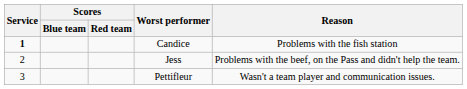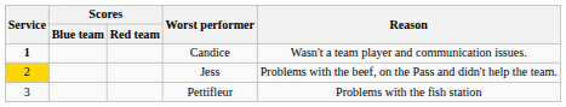 <table class="wikitable plainrowheaders" style="text-align:center;">
 <tr>
 <th rowspan="2">Service</th>
 <th colspan="2">Scores</th>
 <th rowspan="2">Worst performer</th>
 <th rowspan="2">Reason</th>
 </tr>
 <tr>
 <th>Blue team</th>
 <th>Red team</th>
 </tr>
 <tr>
 <td><strong>1</strong></td>
 <td></td>
 <td></td>
 <td>Candice</td>
-<td>Problems with the fish station</td>
+<td>Wasn't a team player and communication issues.</td>
 </tr>
 <tr>
-<td>2</td>
+<td style="background: gold;">2</td>
 <td></td>
 <td></td>
 <td>Jess</td>
 <td>Problems with the beef, on the Pass and didn't help the team.</td>
 </tr>
 <tr>
 <td>3</td>
 <td></td>
 <td></td>
 <td>Pettifleur</td>
-<td>Wasn't a team player and communication issues.</td>
+<td>Problems with the fish station</td>
 </tr>
 </table>
